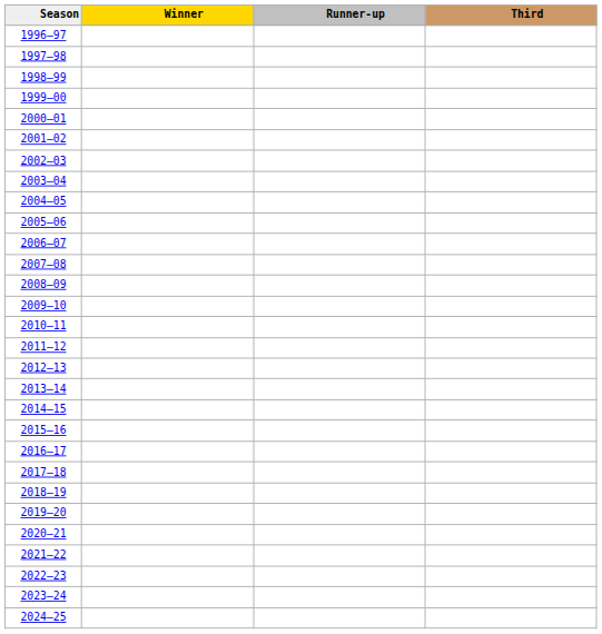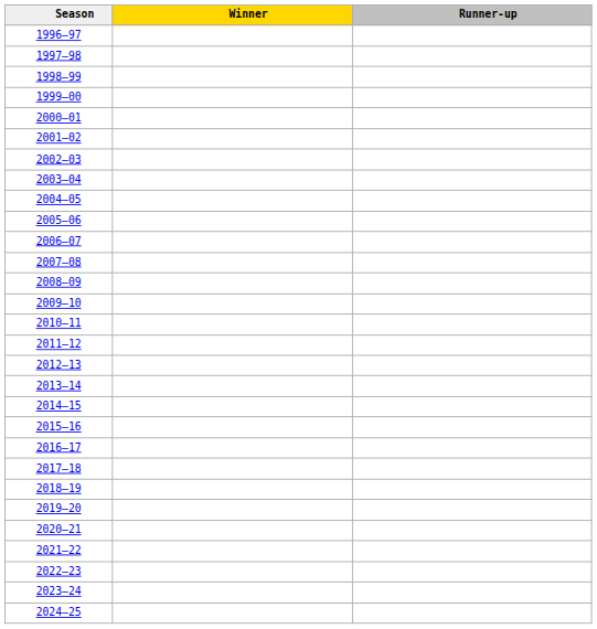 <table class="wikitable sortable" style="background:#fff; font-size:86%; line-height:16px; border:gray solid 1px">
 <tr style="background:#ccc; text-align:center;">
 <th style="width:13%; background:#efefef;">     Season</th>
 <th style="width:29%; background:gold">     Winner</th>
 <th style="width:29%; background:silver">     Runner-up</th>
-<th style="width:29%; background:#c96;">     Third</th>
 </tr>
 <tr>
 <td align=center><a href='#'>1996–97</a></td>
-<td></td>
 <td></td>
 <td></td>
 </tr>
 <tr>
 <td align=center><a href='#'>1997–98</a></td>
 <td></td>
 <td></td>
-<td></td>
 </tr>
 <tr>
 <td align=center><a href='#'>1998–99</a></td>
-<td></td>
 <td></td>
 <td></td>
 </tr>
 <tr>
 <td align=center><a href='#'>1999–00</a></td>
 <td></td>
 <td></td>
-<td></td>
 </tr>
 <tr>
 <td align=center><a href='#'>2000–01</a></td>
-<td></td>
 <td></td>
 <td></td>
 </tr>
 <tr>
 <td align=center><a href='#'>2001–02</a></td>
 <td></td>
 <td></td>
-<td></td>
 </tr>
 <tr>
 <td align=center><a href='#'>2002–03</a></td>
-<td></td>
 <td></td>
 <td></td>
 </tr>
 <tr>
 <td align=center><a href='#'>2003–04</a></td>
 <td></td>
 <td></td>
-<td></td>
 </tr>
 <tr>
 <td align=center><a href='#'>2004–05</a></td>
-<td></td>
 <td></td>
 <td></td>
 </tr>
 <tr>
 <td align=center><a href='#'>2005–06</a></td>
 <td></td>
 <td></td>
-<td></td>
 </tr>
 <tr>
 <td align=center><a href='#'>2006–07</a></td>
-<td></td>
 <td></td>
 <td></td>
 </tr>
 <tr>
 <td align=center><a href='#'>2007–08</a></td>
 <td></td>
 <td></td>
-<td></td>
 </tr>
 <tr>
 <td align=center><a href='#'>2008–09</a></td>
-<td></td>
 <td></td>
 <td></td>
 </tr>
 <tr>
 <td align=center><a href='#'>2009–10</a></td>
 <td></td>
 <td></td>
-<td></td>
 </tr>
 <tr>
 <td align=center><a href='#'>2010–11</a></td>
-<td></td>
 <td></td>
 <td></td>
 </tr>
 <tr>
 <td align=center><a href='#'>2011–12</a></td>
 <td></td>
 <td></td>
-<td></td>
 </tr>
 <tr>
 <td align=center><a href='#'>2012–13</a></td>
-<td></td>
 <td></td>
 <td></td>
 </tr>
 <tr>
 <td align=center><a href='#'>2013–14</a></td>
 <td></td>
 <td></td>
-<td></td>
 </tr>
 <tr>
 <td align=center><a href='#'>2014–15</a></td>
-<td></td>
 <td></td>
 <td></td>
 </tr>
 <tr>
 <td align=center><a href='#'>2015–16</a></td>
 <td></td>
 <td></td>
-<td></td>
 </tr>
 <tr>
 <td align=center><a href='#'>2016–17</a></td>
-<td></td>
 <td></td>
 <td></td>
 </tr>
 <tr>
 <td align=center><a href='#'>2017–18</a></td>
 <td></td>
 <td></td>
-<td></td>
 </tr>
 <tr>
 <td align=center><a href='#'>2018–19</a></td>
-<td></td>
 <td></td>
 <td></td>
 </tr>
 <tr>
 <td align=center><a href='#'>2019–20</a></td>
 <td></td>
 <td></td>
-<td></td>
 </tr>
 <tr>
 <td align=center><a href='#'>2020–21</a></td>
-<td></td>
 <td></td>
 <td></td>
 </tr>
 <tr>
 <td align=center><a href='#'>2021–22</a></td>
 <td></td>
 <td></td>
-<td></td>
 </tr>
 <tr>
 <td align=center><a href='#'>2022–23</a></td>
-<td></td>
 <td></td>
 <td></td>
 </tr>
 <tr>
 <td align=center><a href='#'>2023–24</a></td>
 <td></td>
 <td></td>
-<td></td>
 </tr>
 <tr>
 <td align=center><a href='#'>2024–25</a></td>
 <td></td>
 <td></td>
-<td></td>
 </tr>
 </table>
